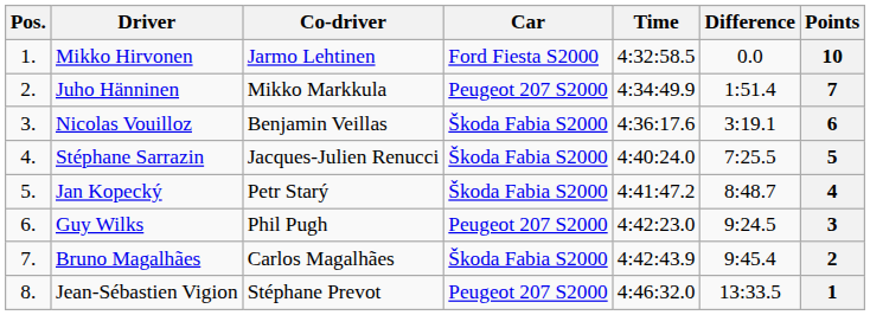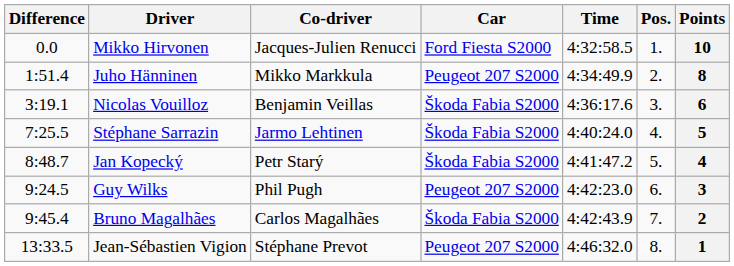 <table class="wikitable" style="text-align: center; font-size: 90%; max-width: 950px;">
 <tr>
-<th>Pos.</th>
+<th>Difference</th>
 <th>Driver</th>
 <th>Co-driver</th>
 <th>Car</th>
 <th>Time</th>
-<th>Difference</th>
+<th>Pos.</th>
 <th>Points</th>
 </tr>
 <tr>
-<td>1.</td>
+<td>0.0</td>
 <td align="left"> <a href='#'>Mikko Hirvonen</a></td>
-<td align="left"> <a href='#'>Jarmo Lehtinen</a></td>
+<td align="left"> Jacques-Julien Renucci</td>
 <td align="left"><a href='#'>Ford Fiesta S2000</a></td>
 <td>4:32:58.5</td>
-<td>0.0</td>
+<td>1.</td>
 <th>10</th>
 </tr>
 <tr>
-<td>2.</td>
+<td>1:51.4</td>
 <td align="left"> <a href='#'>Juho Hänninen</a></td>
 <td align="left"> Mikko Markkula</td>
 <td align="left"><a href='#'>Peugeot 207 S2000</a></td>
 <td>4:34:49.9</td>
-<td>1:51.4</td>
-<th>7</th>
+<td>2.</td>
+<th>8</th>
 </tr>
 <tr>
-<td>3.</td>
+<td>3:19.1</td>
 <td align="left"> <a href='#'>Nicolas Vouilloz</a></td>
 <td align="left"> Benjamin Veillas</td>
 <td align="left"><a href='#'>Škoda Fabia S2000</a></td>
 <td>4:36:17.6</td>
-<td>3:19.1</td>
+<td>3.</td>
 <th>6</th>
 </tr>
 <tr>
-<td>4.</td>
+<td>7:25.5</td>
 <td align="left"> <a href='#'>Stéphane Sarrazin</a></td>
-<td align="left"> Jacques-Julien Renucci</td>
+<td align="left"> <a href='#'>Jarmo Lehtinen</a></td>
 <td align="left"><a href='#'>Škoda Fabia S2000</a></td>
 <td>4:40:24.0</td>
-<td>7:25.5</td>
+<td>4.</td>
 <th>5</th>
 </tr>
 <tr>
-<td>5.</td>
+<td>8:48.7</td>
 <td align="left"> <a href='#'>Jan Kopecký</a></td>
 <td align="left"> Petr Starý</td>
 <td align="left"><a href='#'>Škoda Fabia S2000</a></td>
 <td>4:41:47.2</td>
-<td>8:48.7</td>
+<td>5.</td>
 <th>4</th>
 </tr>
 <tr>
-<td>6.</td>
+<td>9:24.5</td>
 <td align="left"> <a href='#'>Guy Wilks</a></td>
 <td align="left"> Phil Pugh</td>
 <td align="left"><a href='#'>Peugeot 207 S2000</a></td>
 <td>4:42:23.0</td>
-<td>9:24.5</td>
+<td>6.</td>
 <th>3</th>
 </tr>
 <tr>
-<td>7.</td>
+<td>9:45.4</td>
 <td align="left"> <a href='#'>Bruno Magalhães</a></td>
 <td align="left"> Carlos Magalhães</td>
 <td align="left"><a href='#'>Škoda Fabia S2000</a></td>
 <td>4:42:43.9</td>
-<td>9:45.4</td>
+<td>7.</td>
 <th>2</th>
 </tr>
 <tr>
-<td>8.</td>
+<td>13:33.5</td>
 <td align="left"> Jean-Sébastien Vigion</td>
 <td align="left"> Stéphane Prevot</td>
 <td align="left"><a href='#'>Peugeot 207 S2000</a></td>
 <td>4:46:32.0</td>
-<td>13:33.5</td>
+<td>8.</td>
 <th>1</th>
 </tr>
 </table>
